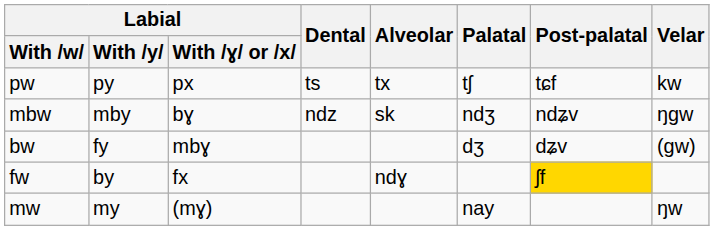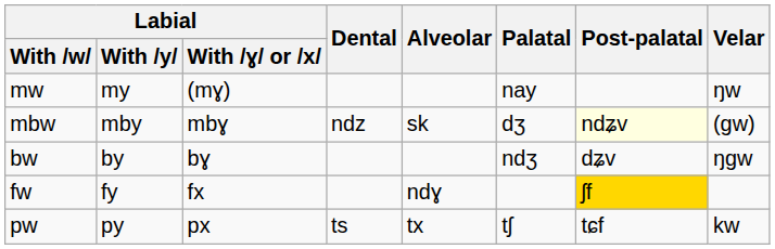 <table class="wikitable">
 <tr>
 <th colspan="3">Labial</th>
 <th rowspan="2">Dental</th>
 <th rowspan="2">Alveolar</th>
 <th rowspan="2">Palatal</th>
 <th rowspan="2">Post-palatal</th>
 <th rowspan="2">Velar</th>
 </tr>
 <tr>
 <th>With /w/</th>
 <th>With /y/</th>
 <th>With /ɣ/ or /x/</th>
 </tr>
 <tr>
+<td>mw</td>
+<td>my</td>
+<td>(mɣ)</td>
+<td></td>
+<td></td>
+<td>nay</td>
+<td></td>
+<td>ŋw</td>
+</tr>
+<tr>
+<td>mbw</td>
+<td>mby</td>
+<td>mbɣ</td>
+<td>ndz</td>
+<td>sk</td>
+<td>dʒ</td>
+<td style="background: lightyellow;">ndʑv</td>
+<td>(gw)</td>
+</tr>
+<tr>
+<td>bw</td>
+<td>by</td>
+<td>bɣ</td>
+<td></td>
+<td></td>
+<td>ndʒ</td>
+<td>dʑv</td>
+<td>ŋgw</td>
+</tr>
+<tr>
+<td>fw</td>
+<td>fy</td>
+<td>fx</td>
+<td></td>
+<td>ndɣ</td>
+<td></td>
+<td style="background: gold;">ʃf</td>
+<td></td>
+</tr>
+<tr>
 <td>pw</td>
 <td>py</td>
 <td>px</td>
 <td>ts</td>
 <td>tx</td>
 <td>tʃ</td>
 <td>tɕf</td>
 <td>kw</td>
 </tr>
-<tr>
-<td>mbw</td>
-<td>mby</td>
-<td>bɣ</td>
-<td>ndz</td>
-<td>sk</td>
-<td>ndʒ</td>
-<td>ndʑv</td>
-<td>ŋgw</td>
-</tr>
-<tr>
-<td>bw</td>
-<td>fy</td>
-<td>mbɣ</td>
-<td></td>
-<td></td>
-<td>dʒ</td>
-<td>dʑv</td>
-<td>(gw)</td>
-</tr>
-<tr>
-<td>fw</td>
-<td>by</td>
-<td>fx</td>
-<td></td>
-<td>ndɣ</td>
-<td></td>
-<td style="background: gold;">ʃf</td>
-<td></td>
-</tr>
-<tr>
-<td>mw</td>
-<td>my</td>
-<td>(mɣ)</td>
-<td></td>
-<td></td>
-<td>nay</td>
-<td></td>
-<td>ŋw</td>
-</tr>
 </table>
